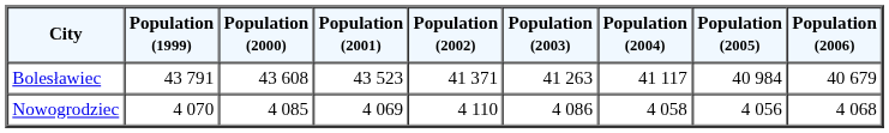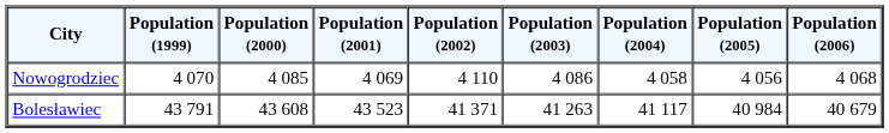 <table width="60%" border="2" cellpadding="3" cellspacing="0" style="font-size:90%;line-height:120%;">
 <tr bgcolor="F0F8FF">
 <td style="text-align:center;"><strong>City</strong></td>
 <td style="text-align:center;"><strong>Population<br><small>(1999)</small></strong></td>
 <td style="text-align:center;"><strong>Population<br><small>(2000)</small></strong></td>
 <td style="text-align:center;"><strong>Population<br><small>(2001)</small></strong></td>
 <td style="text-align:center;"><strong>Population<br><small>(2002)</small></strong></td>
 <td style="text-align:center;"><strong>Population<br><small>(2003)</small></strong></td>
 <td style="text-align:center;"><strong>Population<br><small>(2004)</small></strong></td>
 <td style="text-align:center;"><strong>Population<br><small>(2005)</small></strong></td>
 <td style="text-align:center;"><strong>Population<br><small>(2006)</small></strong></td>
 </tr>
 <tr>
+<td><a href='#'>Nowogrodziec</a></td>
+<td style="text-align:right;">4 070</td>
+<td style="text-align:right;">4 085</td>
+<td style="text-align:right;">4 069</td>
+<td style="text-align:right;">4 110</td>
+<td style="text-align:right;">4 086</td>
+<td style="text-align:right;">4 058</td>
+<td style="text-align:right;">4 056</td>
+<td style="text-align:right;">4 068</td>
+</tr>
+<tr>
 <td><a href='#'>Bolesławiec</a></td>
 <td style="text-align:right;">43 791</td>
 <td style="text-align:right;">43 608</td>
 <td style="text-align:right;">43 523</td>
 <td style="text-align:right;">41 371</td>
 <td style="text-align:right;">41 263</td>
 <td style="text-align:right;">41 117</td>
 <td style="text-align:right;">40 984</td>
 <td style="text-align:right;">40 679</td>
 </tr>
 <tr>
-<td><a href='#'>Nowogrodziec</a></td>
-<td style="text-align:right;">4 070</td>
-<td style="text-align:right;">4 085</td>
-<td style="text-align:right;">4 069</td>
-<td style="text-align:right;">4 110</td>
-<td style="text-align:right;">4 086</td>
-<td style="text-align:right;">4 058</td>
-<td style="text-align:right;">4 056</td>
-<td style="text-align:right;">4 068</td>
-</tr>
-<tr>
 </tr>
 </table>
